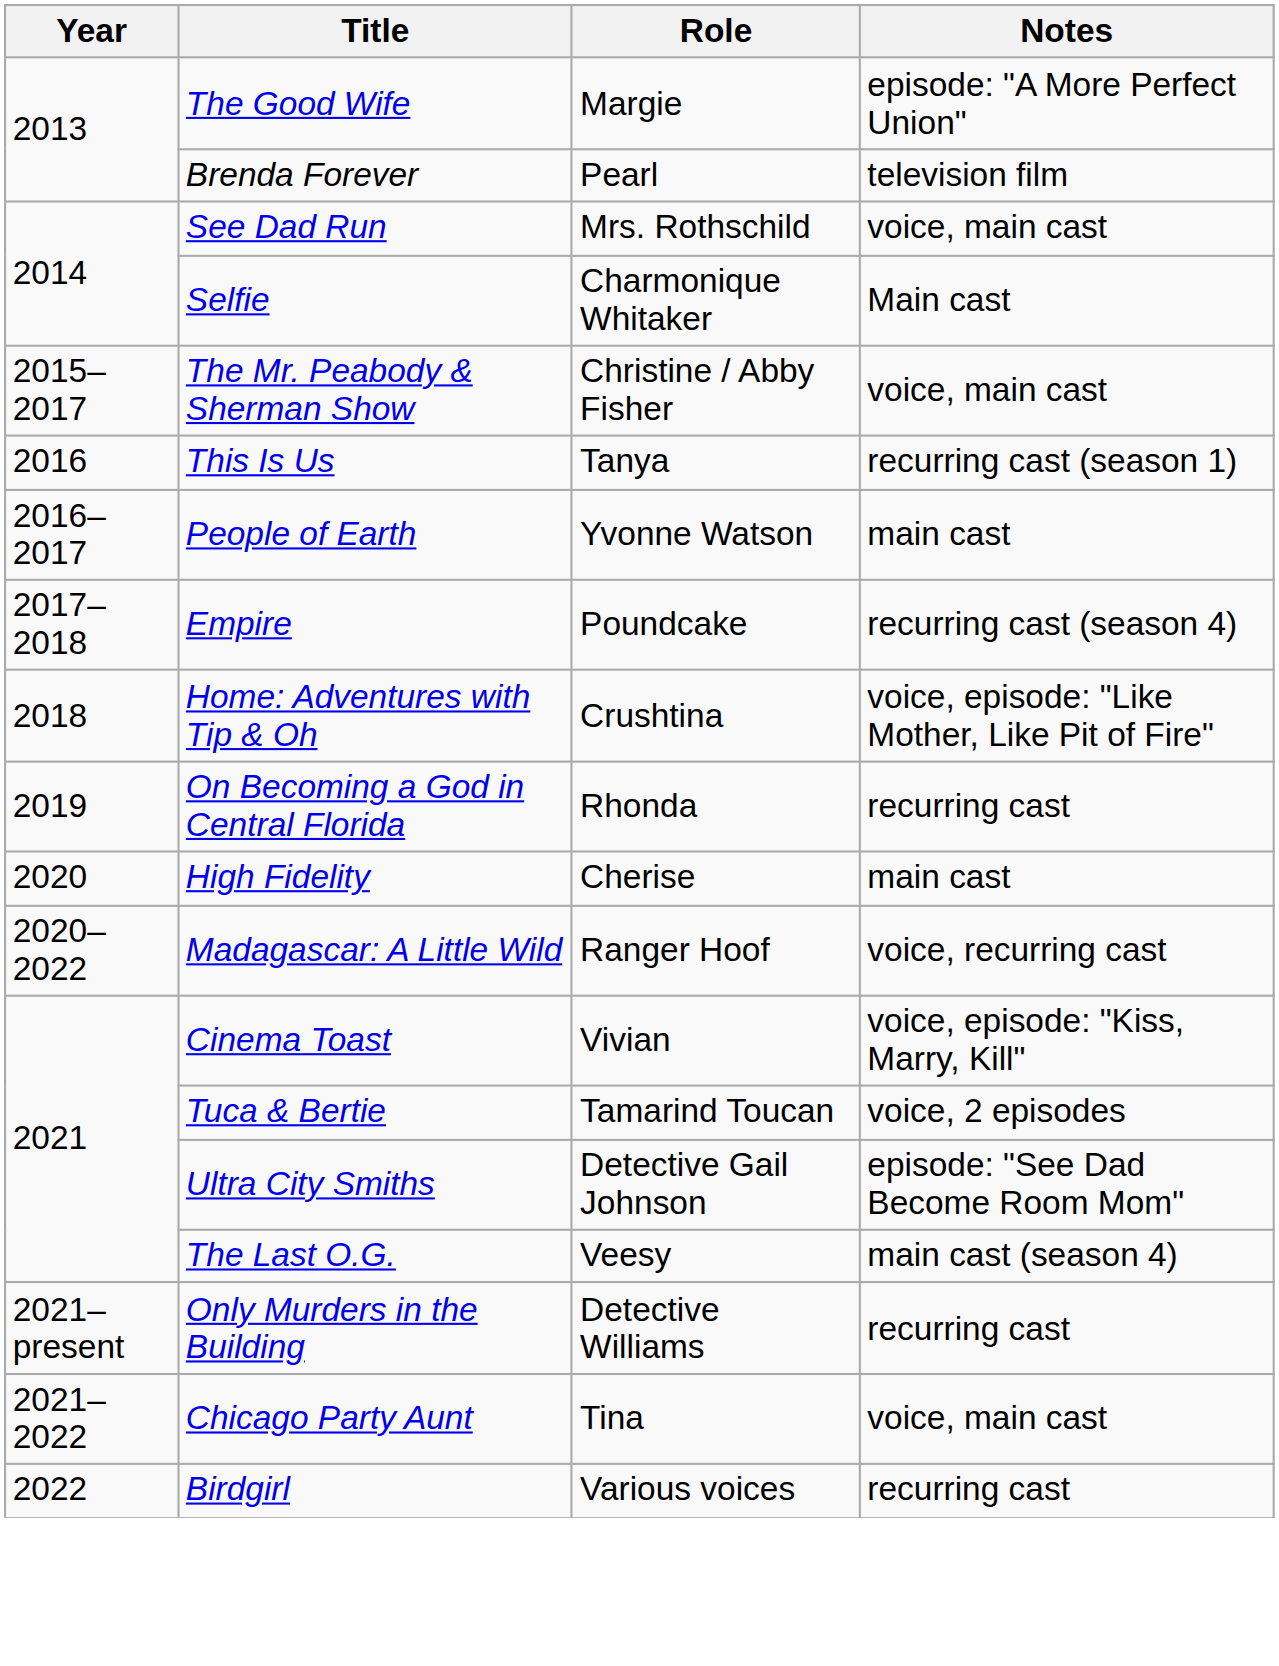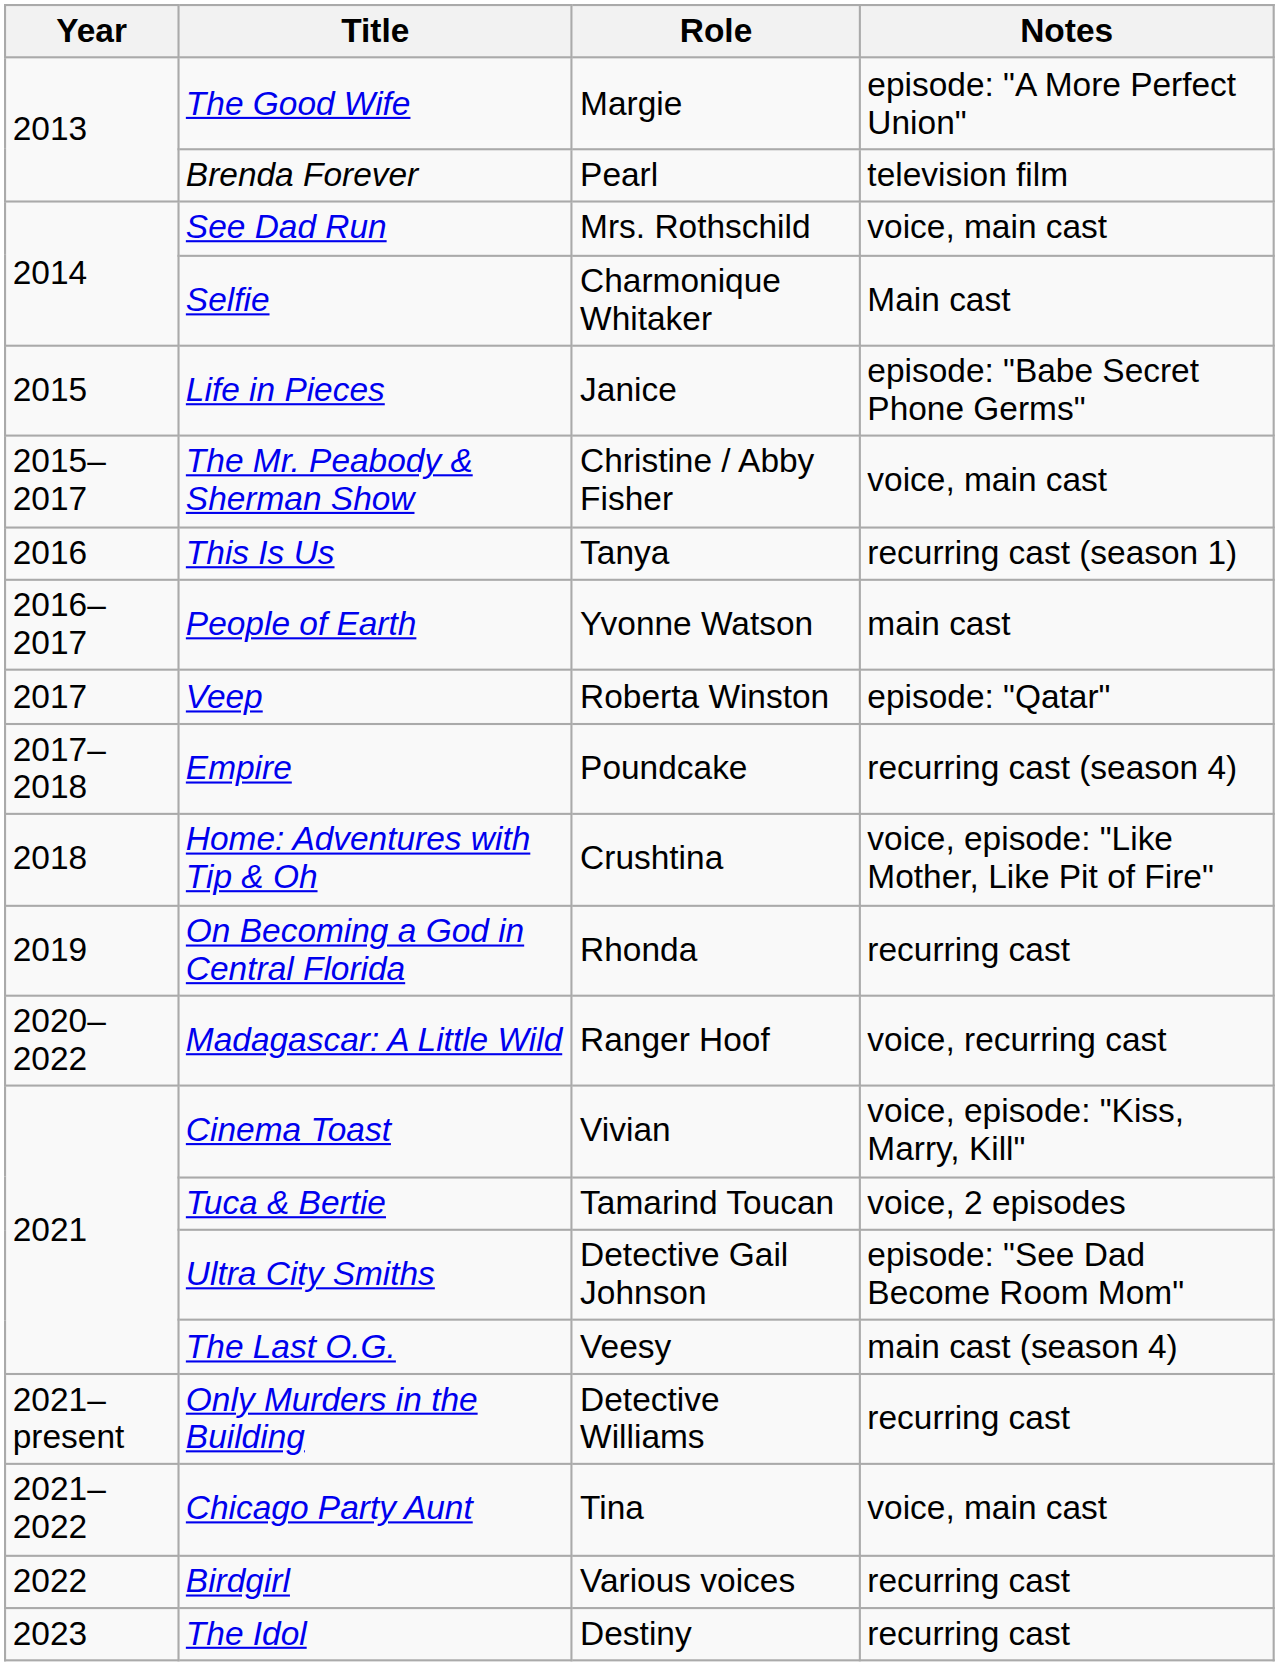 <table class="wikitable sortable">
 <tr>
 <th scope="col">Year</th>
 <th scope="col">Title</th>
 <th scope="col">Role</th>
 <th scope="col" class="unsortable">Notes</th>
 </tr>
 <tr>
 <td rowspan=2>2013</td>
 <td><em><a href='#'>The Good Wife</a></em></td>
 <td>Margie</td>
 <td>episode: "A More Perfect Union"</td>
 </tr>
 <tr>
 <td><em>Brenda Forever</em></td>
 <td>Pearl</td>
 <td>television film</td>
 </tr>
 <tr>
 <td rowspan=2>2014</td>
 <td><em><a href='#'>See Dad Run</a></em></td>
 <td>Mrs. Rothschild</td>
 <td>voice, main cast</td>
 </tr>
 <tr>
 <td><em><a href='#'>Selfie</a></em></td>
 <td>Charmonique Whitaker</td>
 <td>Main cast</td>
 </tr>
 <tr>
+<td>2015</td>
+<td><em><a href='#'>Life in Pieces</a></em></td>
+<td>Janice</td>
+<td>episode: "Babe Secret Phone Germs"</td>
+</tr>
+<tr>
 <td>2015–2017</td>
 <td><em><a href='#'>The Mr. Peabody & Sherman Show</a></em></td>
 <td>Christine / Abby Fisher</td>
 <td>voice, main cast</td>
 </tr>
 <tr>
 <td>2016</td>
 <td><em><a href='#'>This Is Us</a></em></td>
 <td>Tanya</td>
 <td>recurring cast (season 1)</td>
 </tr>
 <tr>
 <td>2016–2017</td>
 <td><em><a href='#'>People of Earth</a></em></td>
 <td>Yvonne Watson</td>
 <td>main cast</td>
 </tr>
 <tr>
+<td>2017</td>
+<td><em><a href='#'>Veep</a></em></td>
+<td>Roberta Winston</td>
+<td>episode: "Qatar"</td>
+</tr>
+<tr>
 <td>2017–2018</td>
 <td><em><a href='#'>Empire</a></em></td>
 <td>Poundcake</td>
 <td>recurring cast (season 4)</td>
 </tr>
 <tr>
 <td>2018</td>
 <td><em><a href='#'>Home: Adventures with Tip & Oh</a></em></td>
 <td>Crushtina</td>
 <td>voice, episode: "Like Mother, Like Pit of Fire"</td>
 </tr>
 <tr>
 <td>2019</td>
 <td><em><a href='#'>On Becoming a God in Central Florida</a></em></td>
 <td>Rhonda</td>
 <td>recurring cast</td>
-</tr>
-<tr>
-<td>2020</td>
-<td><em><a href='#'>High Fidelity</a></em></td>
-<td>Cherise</td>
-<td>main cast</td>
 </tr>
 <tr>
 <td>2020–2022</td>
 <td><em><a href='#'>Madagascar: A Little Wild</a></em></td>
 <td>Ranger Hoof</td>
 <td>voice, recurring cast</td>
 </tr>
 <tr>
 <td rowspan=4>2021</td>
 <td><em><a href='#'>Cinema Toast</a></em></td>
 <td>Vivian</td>
 <td>voice, episode: "Kiss, Marry, Kill"</td>
 </tr>
 <tr>
 <td><em><a href='#'>Tuca & Bertie</a></em></td>
 <td>Tamarind Toucan</td>
 <td>voice, 2 episodes</td>
 </tr>
 <tr>
 <td><em><a href='#'>Ultra City Smiths</a></em></td>
 <td>Detective Gail Johnson</td>
 <td>episode: "See Dad Become Room Mom"</td>
 </tr>
 <tr>
 <td><em><a href='#'>The Last O.G.</a></em></td>
 <td>Veesy</td>
 <td>main cast (season 4)</td>
 </tr>
 <tr>
 <td>2021–present</td>
 <td><em><a href='#'>Only Murders in the Building</a></em></td>
 <td>Detective Williams</td>
 <td>recurring cast</td>
 </tr>
 <tr>
 <td>2021–2022</td>
 <td><em><a href='#'>Chicago Party Aunt</a></em></td>
 <td>Tina</td>
 <td>voice, main cast</td>
 </tr>
 <tr>
 <td>2022</td>
 <td><em><a href='#'>Birdgirl</a></em></td>
 <td>Various voices</td>
 <td>recurring cast</td>
 </tr>
+<tr>
+<td>2023</td>
+<td><em><a href='#'>The Idol</a></em></td>
+<td>Destiny</td>
+<td>recurring cast</td>
+</tr>
 </table>
